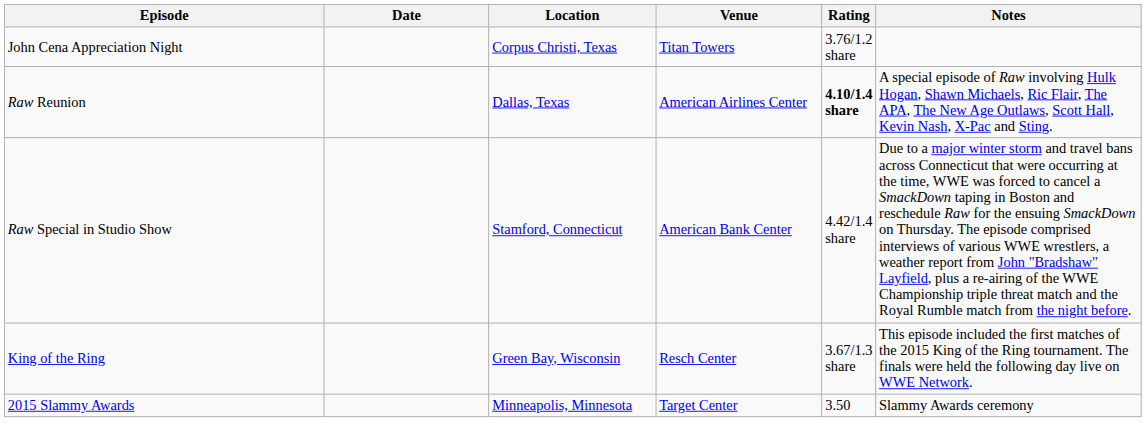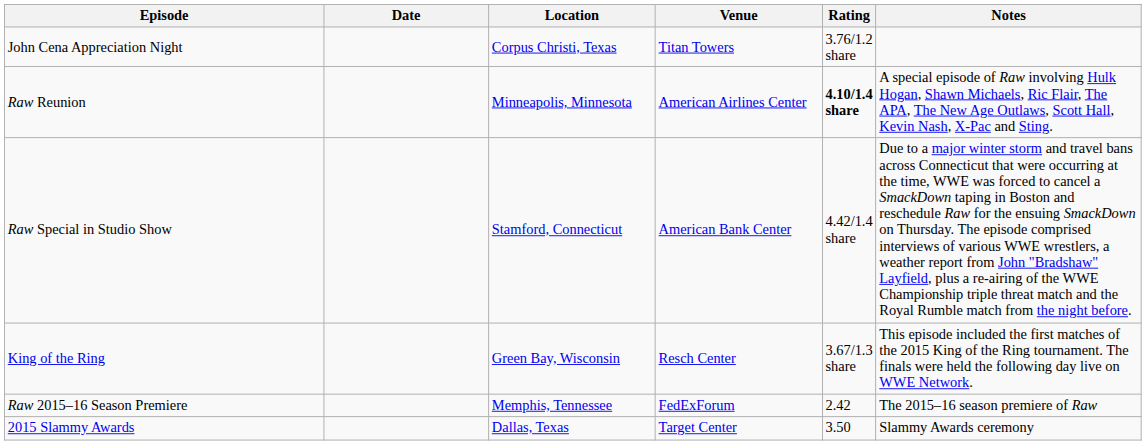 <table class="wikitable plainrowheaders sortable" style="width:100%;">
 <tr>
 <th style="width:29%;">Episode</th>
 <th style="width:15%;">Date</th>
 <th style="width:15%;">Location</th>
 <th style="width:15%;">Venue</th>
 <th style="width:2%;">Rating</th>
 <th style="width:99%;">Notes</th>
 </tr>
 <tr>
 <td>John Cena Appreciation Night</td>
 <td></td>
 <td><a href='#'>Corpus Christi, Texas</a></td>
 <td><a href='#'>Titan Towers</a></td>
 <td>3.76/1.2 share</td>
 <td></td>
 </tr>
 <tr>
 <td><em>Raw</em> Reunion</td>
 <td></td>
-<td><a href='#'>Dallas, Texas</a></td>
+<td><a href='#'>Minneapolis, Minnesota</a></td>
 <td><a href='#'>American Airlines Center</a></td>
 <td><strong>4.10/1.4 share </strong></td>
 <td>A special episode of <em>Raw</em> involving <a href='#'>Hulk Hogan</a>, <a href='#'>Shawn Michaels</a>, <a href='#'>Ric Flair</a>, <a href='#'>The APA</a>, <a href='#'>The New Age Outlaws</a>, <a href='#'>Scott Hall</a>, <a href='#'>Kevin Nash</a>, <a href='#'>X-Pac</a> and <a href='#'>Sting</a>.</td>
 </tr>
 <tr>
 <td><em>Raw</em> Special in Studio Show</td>
 <td></td>
 <td><a href='#'>Stamford, Connecticut</a></td>
 <td><a href='#'>American Bank Center</a></td>
 <td>4.42/1.4 share </td>
 <td>Due to a <a href='#'>major winter storm</a> and travel bans across Connecticut that were occurring at the time, WWE was forced to cancel a <em>SmackDown</em> taping in Boston and reschedule <em>Raw</em> for the ensuing <em>SmackDown</em> on Thursday. The episode comprised interviews of various WWE wrestlers, a weather report from <a href='#'>John "Bradshaw" Layfield</a>, plus a re-airing of the WWE Championship triple threat match and the Royal Rumble match from <a href='#'>the night before</a>.</td>
 </tr>
 <tr>
 <td><a href='#'>King of the Ring</a></td>
 <td></td>
 <td><a href='#'>Green Bay, Wisconsin</a></td>
 <td><a href='#'>Resch Center</a></td>
 <td>3.67/1.3 share </td>
 <td>This episode included the first matches of the 2015 King of the Ring tournament. The finals were held the following day live on <a href='#'>WWE Network</a>.</td>
 </tr>
 <tr>
+<td><em>Raw</em> 2015–16 Season Premiere</td>
+<td></td>
+<td><a href='#'>Memphis, Tennessee</a></td>
+<td><a href='#'>FedExForum</a></td>
+<td>2.42</td>
+<td>The 2015–16 season premiere of <em>Raw</em></td>
+</tr>
+<tr>
 <td><a href='#'>2015 Slammy Awards</a></td>
 <td></td>
-<td><a href='#'>Minneapolis, Minnesota</a></td>
+<td><a href='#'>Dallas, Texas</a></td>
 <td><a href='#'>Target Center</a></td>
 <td>3.50</td>
 <td>Slammy Awards ceremony</td>
 </tr>
 </table>
